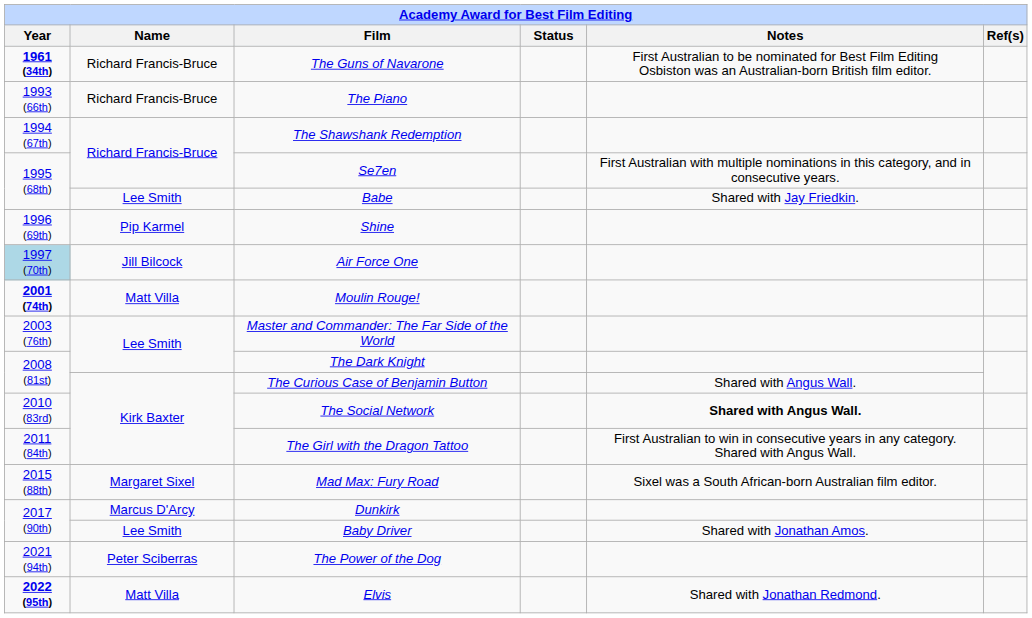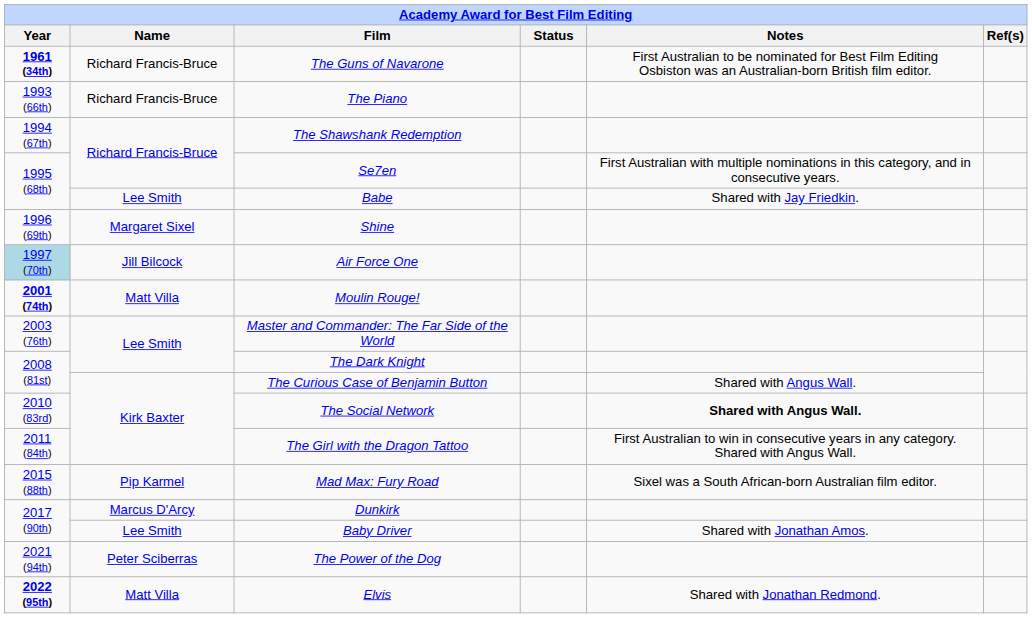 <table class="wikitable" style="text-align: center">
 <tr style="background:#bfd7ff;">
 <td colspan="6" style="text-align:center;"><strong><a href='#'>Academy Award for Best Film Editing</a></strong></td>
 </tr>
 <tr style="background:#ebf5ff;">
 <th style="width:75px;">Year</th>
 <th style="width:200px;">Name</th>
 <th style="width:350px;">Film</th>
 <th style="width:75px;">Status</th>
 <th style="width:500px;">Notes</th>
 <th width="3">Ref(s)</th>
 </tr>
 <tr>
 <td><strong><a href='#'>1961</a><br><small>(<a href='#'>34th</a>)</small></strong></td>
 <td>Richard Francis-Bruce</td>
 <td><em><a href='#'>The Guns of Navarone</a></em></td>
 <td></td>
 <td>First Australian to be nominated for Best Film Editing<br>Osbiston was an Australian-born British film editor.</td>
 <td></td>
 </tr>
 <tr>
 <td style="text-align: center"><a href='#'>1993</a><br><small>(<a href='#'>66th</a>)</small></td>
 <td>Richard Francis-Bruce</td>
 <td><em><a href='#'>The Piano</a></em></td>
 <td></td>
 <td></td>
 <td style="text-align: center"></td>
 </tr>
 <tr>
 <td style="text-align: center"><a href='#'>1994</a><br><small>(<a href='#'>67th</a>)</small></td>
 <td rowspan=2><a href='#'>Richard Francis-Bruce</a></td>
 <td><em><a href='#'>The Shawshank Redemption</a></em></td>
 <td></td>
 <td></td>
 <td style="text-align: center"></td>
 </tr>
 <tr>
 <td rowspan=2 style="text-align: center"><a href='#'>1995</a><br><small>(<a href='#'>68th</a>)</small></td>
 <td><em><a href='#'>Se7en</a></em></td>
 <td></td>
 <td>First Australian with multiple nominations in this category, and in consecutive years.</td>
 <td style="text-align: center"></td>
 </tr>
 <tr>
 <td><a href='#'>Lee Smith</a></td>
 <td><em><a href='#'>Babe</a></em></td>
 <td></td>
 <td>Shared with <a href='#'>Jay Friedkin</a>.</td>
 <td style="text-align: center"></td>
 </tr>
 <tr>
 <td style="text-align: center"><a href='#'>1996</a><br><small>(<a href='#'>69th</a>)</small></td>
-<td><a href='#'>Pip Karmel</a></td>
+<td><a href='#'>Margaret Sixel</a></td>
 <td><em><a href='#'>Shine</a></em></td>
 <td></td>
 <td></td>
 <td style="text-align: center"></td>
 </tr>
 <tr>
 <td style="background: lightblue; text-align: center"><a href='#'>1997</a><br><small>(<a href='#'>70th</a>)</small></td>
 <td><a href='#'>Jill Bilcock</a></td>
 <td><em><a href='#'>Air Force One</a></em></td>
 <td></td>
 <td></td>
 <td style="text-align: center"></td>
 </tr>
 <tr>
 <td style="text-align: center"><strong><a href='#'>2001</a><br><small>(<a href='#'>74th</a>)</small></strong></td>
 <td><a href='#'>Matt Villa</a></td>
 <td><em><a href='#'>Moulin Rouge!</a></em></td>
 <td></td>
 <td></td>
 <td style="text-align: center"></td>
 </tr>
 <tr>
 <td style="text-align: center"><a href='#'>2003</a><br><small>(<a href='#'>76th</a>)</small></td>
 <td rowspan=2><a href='#'>Lee Smith</a></td>
 <td><em><a href='#'>Master and Commander: The Far Side of the World</a></em></td>
 <td></td>
 <td></td>
 <td style="text-align: center"></td>
 </tr>
 <tr>
 <td rowspan=2 style="text-align: center"><a href='#'>2008</a><br><small>(<a href='#'>81st</a>)</small></td>
 <td><em><a href='#'>The Dark Knight</a></em></td>
 <td></td>
 <td></td>
 <td rowspan=2></td>
 </tr>
 <tr>
 <td rowspan=3><a href='#'>Kirk Baxter</a></td>
 <td><em><a href='#'>The Curious Case of Benjamin Button</a></em></td>
 <td></td>
 <td>Shared with <a href='#'>Angus Wall</a>.</td>
 </tr>
 <tr>
 <td style="text-align: center"><a href='#'>2010</a><br><small>(<a href='#'>83rd</a>)</small></td>
 <td><em><a href='#'>The Social Network</a></em></td>
 <td></td>
 <td><strong>Shared with Angus Wall.</strong></td>
 <td></td>
 </tr>
 <tr>
 <td style="text-align: center"><a href='#'>2011</a><br><small>(<a href='#'>84th</a>)</small></td>
 <td><em><a href='#'>The Girl with the Dragon Tattoo</a></em></td>
 <td></td>
 <td>First Australian to win in consecutive years in any category.<br>Shared with Angus Wall.</td>
 <td></td>
 </tr>
 <tr>
 <td><a href='#'>2015</a><br><small>(<a href='#'>88th</a>)</small></td>
-<td><a href='#'>Margaret Sixel</a></td>
+<td><a href='#'>Pip Karmel</a></td>
 <td><em><a href='#'>Mad Max: Fury Road</a></em></td>
 <td></td>
 <td>Sixel was a South African-born Australian film editor.</td>
 <td></td>
 </tr>
 <tr>
 <td rowspan="2"><a href='#'>2017</a><br><small>(<a href='#'>90th</a>)</small></td>
 <td><a href='#'>Marcus D'Arcy</a></td>
 <td><em><a href='#'>Dunkirk</a></em></td>
 <td></td>
 <td></td>
 <td></td>
 </tr>
 <tr>
 <td><a href='#'>Lee Smith</a></td>
 <td><em><a href='#'>Baby Driver</a></em></td>
 <td></td>
 <td>Shared with <a href='#'>Jonathan Amos</a>.</td>
 <td></td>
 </tr>
 <tr>
 <td><a href='#'>2021</a><br><small>(<a href='#'>94th</a>)</small></td>
 <td><a href='#'>Peter Sciberras</a></td>
 <td><em><a href='#'>The Power of the Dog</a></em></td>
 <td></td>
 <td></td>
 <td></td>
 </tr>
 <tr>
 <td><strong><a href='#'>2022</a><br><small>(<a href='#'>95th</a>)</small></strong></td>
 <td><a href='#'>Matt Villa</a></td>
 <td><em><a href='#'>Elvis</a></em></td>
 <td></td>
 <td>Shared with <a href='#'>Jonathan Redmond</a>.</td>
 <td></td>
 </tr>
 </table>
